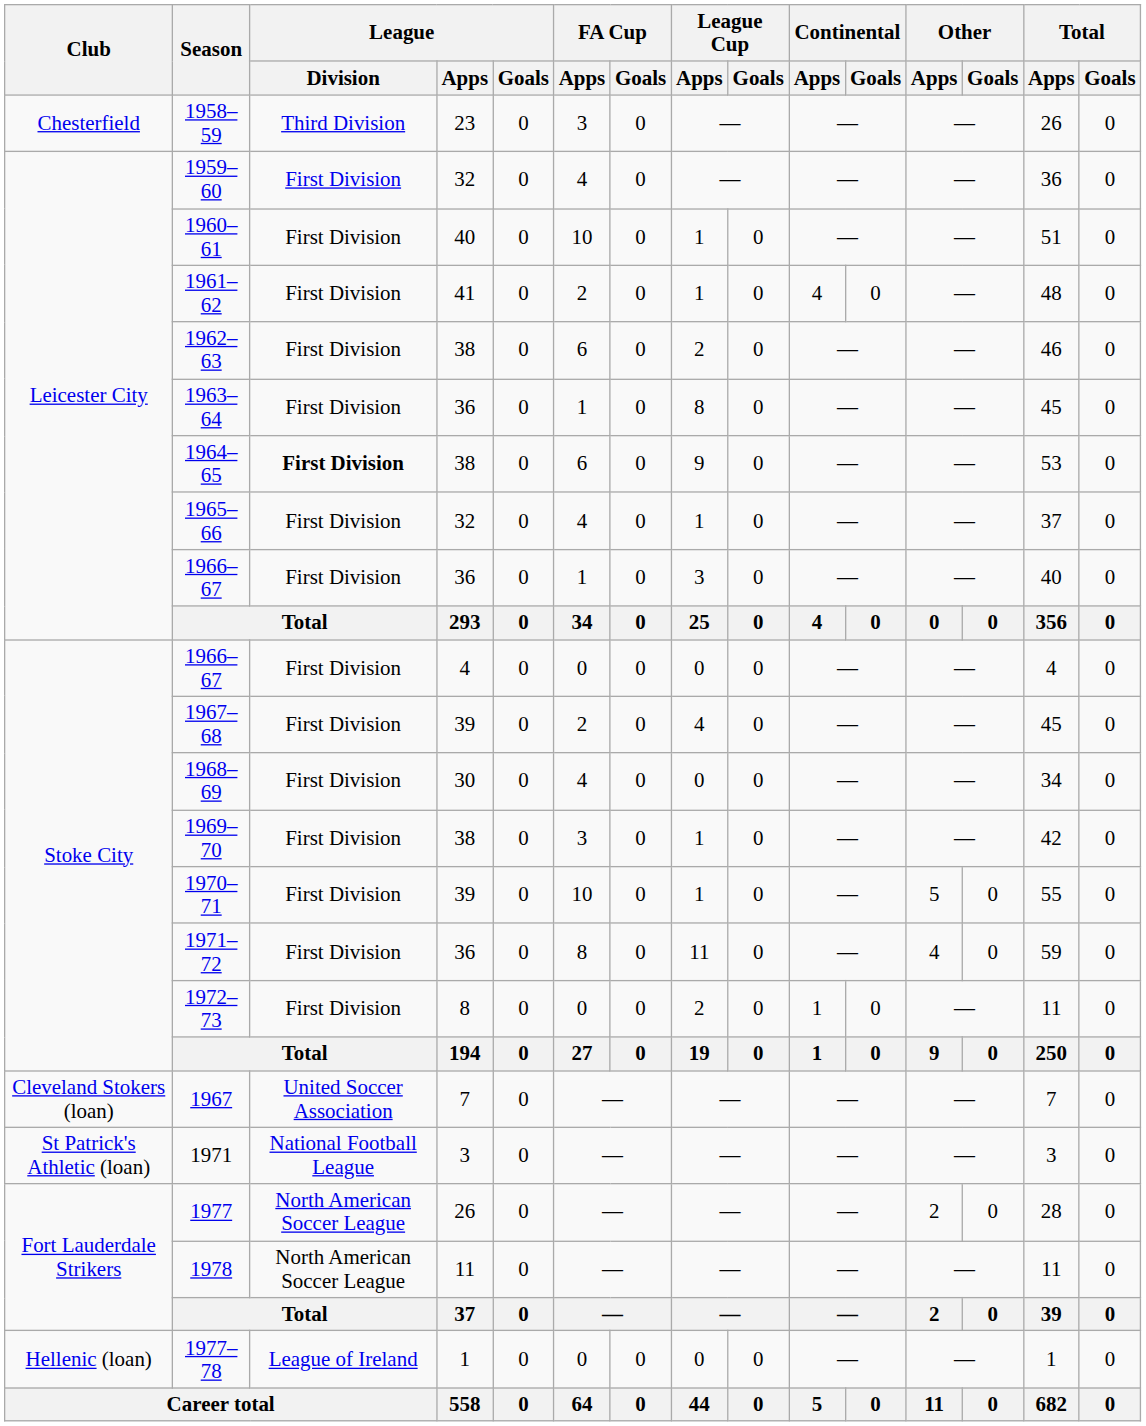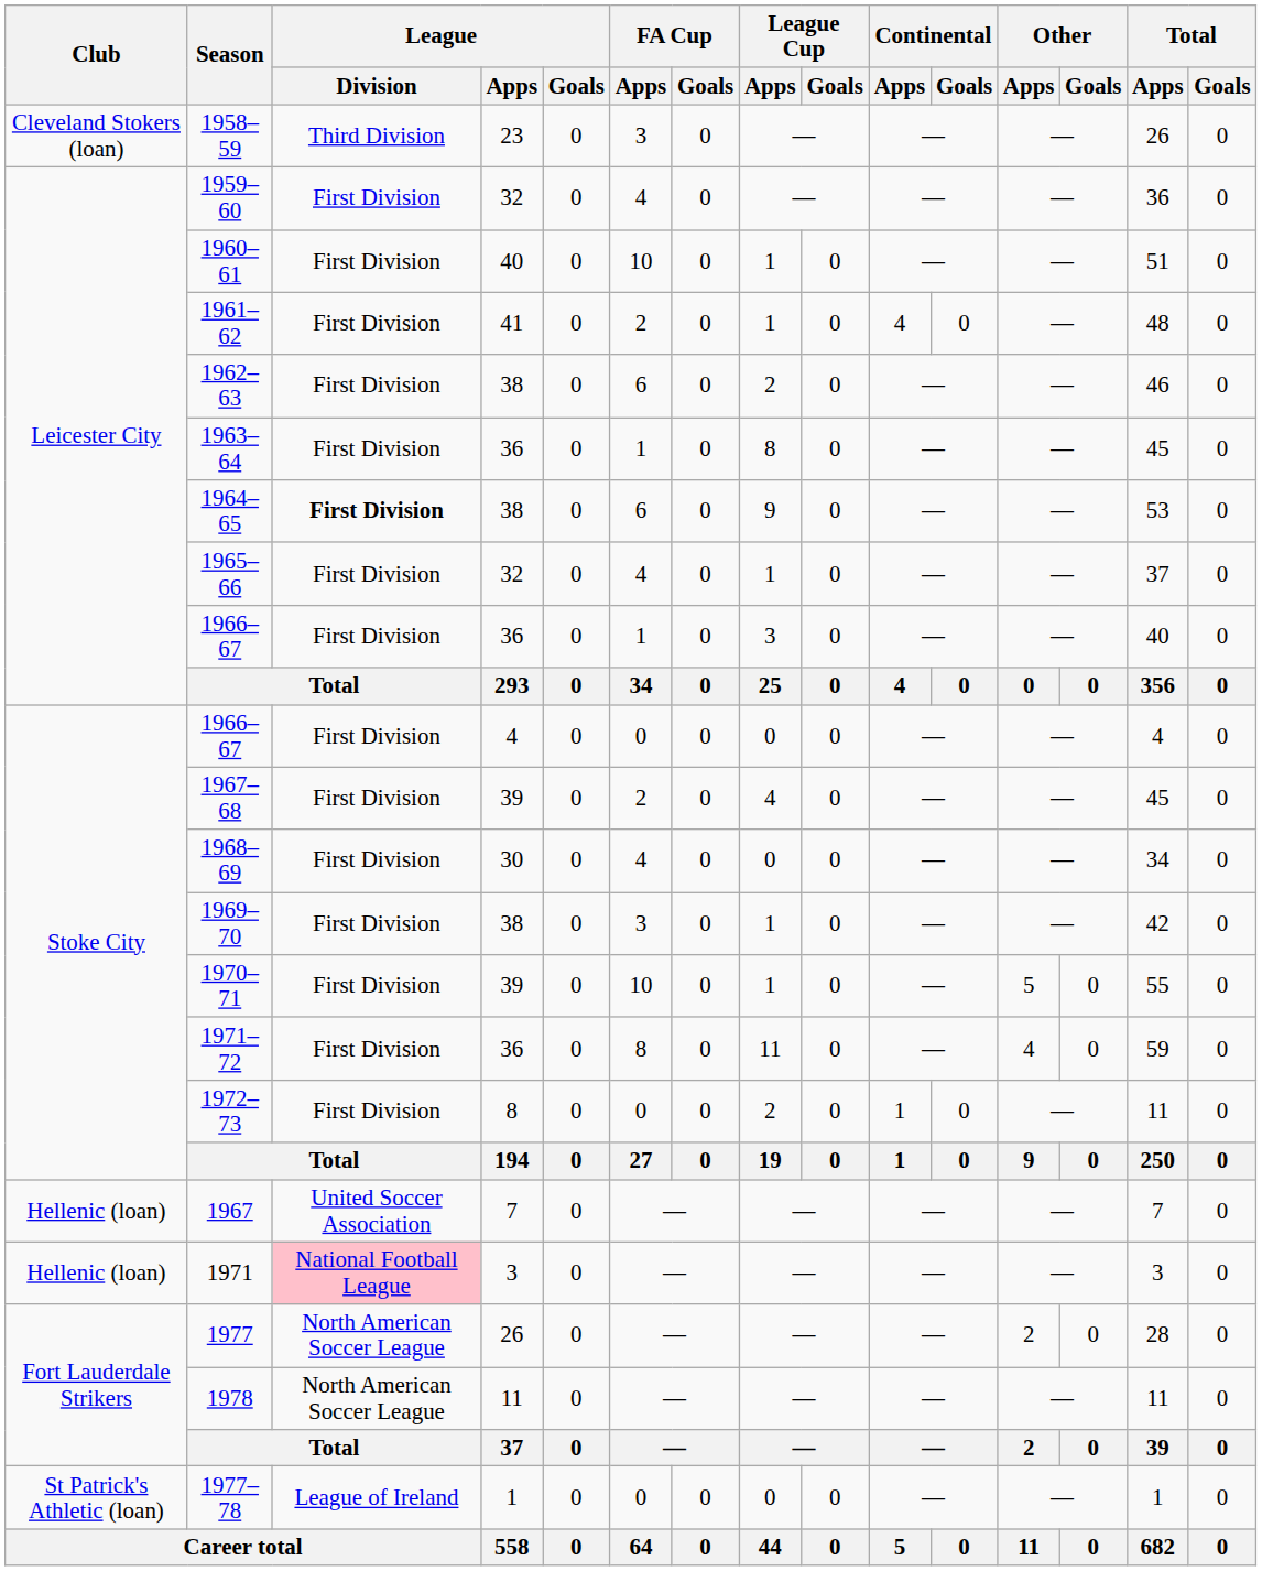 <table class="wikitable" style="text-align:center">
 <tr>
 <th rowspan="2">Club</th>
 <th rowspan="2">Season</th>
 <th colspan="3">League</th>
 <th colspan="2">FA Cup</th>
 <th colspan="2">League Cup</th>
 <th colspan="2">Continental</th>
 <th colspan="2">Other</th>
 <th colspan="2">Total</th>
 </tr>
 <tr>
 <th>Division</th>
 <th>Apps</th>
 <th>Goals</th>
 <th>Apps</th>
 <th>Goals</th>
 <th>Apps</th>
 <th>Goals</th>
 <th>Apps</th>
 <th>Goals</th>
 <th>Apps</th>
 <th>Goals</th>
 <th>Apps</th>
 <th>Goals</th>
 </tr>
 <tr>
-<td><a href='#'>Chesterfield</a></td>
+<td><a href='#'>Cleveland Stokers</a> (loan)</td>
 <td><a href='#'>1958–59</a></td>
 <td><a href='#'>Third Division</a></td>
 <td>23</td>
 <td>0</td>
 <td>3</td>
 <td>0</td>
 <td colspan="2">—</td>
 <td colspan="2">—</td>
 <td colspan="2">—</td>
 <td>26</td>
 <td>0</td>
 </tr>
 <tr>
 <td rowspan="9"><a href='#'>Leicester City</a></td>
 <td><a href='#'>1959–60</a></td>
 <td><a href='#'>First Division</a></td>
 <td>32</td>
 <td>0</td>
 <td>4</td>
 <td>0</td>
 <td colspan="2">—</td>
 <td colspan="2">—</td>
 <td colspan="2">—</td>
 <td>36</td>
 <td>0</td>
 </tr>
 <tr>
 <td><a href='#'>1960–61</a></td>
 <td>First Division</td>
 <td>40</td>
 <td>0</td>
 <td>10</td>
 <td>0</td>
 <td>1</td>
 <td>0</td>
 <td colspan="2">—</td>
 <td colspan="2">—</td>
 <td>51</td>
 <td>0</td>
 </tr>
 <tr>
 <td><a href='#'>1961–62</a></td>
 <td>First Division</td>
 <td>41</td>
 <td>0</td>
 <td>2</td>
 <td>0</td>
 <td>1</td>
 <td>0</td>
 <td>4</td>
 <td>0</td>
 <td colspan="2">—</td>
 <td>48</td>
 <td>0</td>
 </tr>
 <tr>
 <td><a href='#'>1962–63</a></td>
 <td>First Division</td>
 <td>38</td>
 <td>0</td>
 <td>6</td>
 <td>0</td>
 <td>2</td>
 <td>0</td>
 <td colspan="2">—</td>
 <td colspan="2">—</td>
 <td>46</td>
 <td>0</td>
 </tr>
 <tr>
 <td><a href='#'>1963–64</a></td>
 <td>First Division</td>
 <td>36</td>
 <td>0</td>
 <td>1</td>
 <td>0</td>
 <td>8</td>
 <td>0</td>
 <td colspan="2">—</td>
 <td colspan="2">—</td>
 <td>45</td>
 <td>0</td>
 </tr>
 <tr>
 <td><a href='#'>1964–65</a></td>
 <td><strong>First Division</strong></td>
 <td>38</td>
 <td>0</td>
 <td>6</td>
 <td>0</td>
 <td>9</td>
 <td>0</td>
 <td colspan="2">—</td>
 <td colspan="2">—</td>
 <td>53</td>
 <td>0</td>
 </tr>
 <tr>
 <td><a href='#'>1965–66</a></td>
 <td>First Division</td>
 <td>32</td>
 <td>0</td>
 <td>4</td>
 <td>0</td>
 <td>1</td>
 <td>0</td>
 <td colspan="2">—</td>
 <td colspan="2">—</td>
 <td>37</td>
 <td>0</td>
 </tr>
 <tr>
 <td><a href='#'>1966–67</a></td>
 <td>First Division</td>
 <td>36</td>
 <td>0</td>
 <td>1</td>
 <td>0</td>
 <td>3</td>
 <td>0</td>
 <td colspan="2">—</td>
 <td colspan="2">—</td>
 <td>40</td>
 <td>0</td>
 </tr>
 <tr>
 <th colspan="2">Total</th>
 <th>293</th>
 <th>0</th>
 <th>34</th>
 <th>0</th>
 <th>25</th>
 <th>0</th>
 <th>4</th>
 <th>0</th>
 <th>0</th>
 <th>0</th>
 <th>356</th>
 <th>0</th>
 </tr>
 <tr>
 <td rowspan="8"><a href='#'>Stoke City</a></td>
 <td><a href='#'>1966–67</a></td>
 <td>First Division</td>
 <td>4</td>
 <td>0</td>
 <td>0</td>
 <td>0</td>
 <td>0</td>
 <td>0</td>
 <td colspan="2">—</td>
 <td colspan="2">—</td>
 <td>4</td>
 <td>0</td>
 </tr>
 <tr>
 <td><a href='#'>1967–68</a></td>
 <td>First Division</td>
 <td>39</td>
 <td>0</td>
 <td>2</td>
 <td>0</td>
 <td>4</td>
 <td>0</td>
 <td colspan="2">—</td>
 <td colspan="2">—</td>
 <td>45</td>
 <td>0</td>
 </tr>
 <tr>
 <td><a href='#'>1968–69</a></td>
 <td>First Division</td>
 <td>30</td>
 <td>0</td>
 <td>4</td>
 <td>0</td>
 <td>0</td>
 <td>0</td>
 <td colspan="2">—</td>
 <td colspan="2">—</td>
 <td>34</td>
 <td>0</td>
 </tr>
 <tr>
 <td><a href='#'>1969–70</a></td>
 <td>First Division</td>
 <td>38</td>
 <td>0</td>
 <td>3</td>
 <td>0</td>
 <td>1</td>
 <td>0</td>
 <td colspan="2">—</td>
 <td colspan="2">—</td>
 <td>42</td>
 <td>0</td>
 </tr>
 <tr>
 <td><a href='#'>1970–71</a></td>
 <td>First Division</td>
 <td>39</td>
 <td>0</td>
 <td>10</td>
 <td>0</td>
 <td>1</td>
 <td>0</td>
 <td colspan="2">—</td>
 <td>5</td>
 <td>0</td>
 <td>55</td>
 <td>0</td>
 </tr>
 <tr>
 <td><a href='#'>1971–72</a></td>
 <td>First Division</td>
 <td>36</td>
 <td>0</td>
 <td>8</td>
 <td>0</td>
 <td>11</td>
 <td>0</td>
 <td colspan="2">—</td>
 <td>4</td>
 <td>0</td>
 <td>59</td>
 <td>0</td>
 </tr>
 <tr>
 <td><a href='#'>1972–73</a></td>
 <td>First Division</td>
 <td>8</td>
 <td>0</td>
 <td>0</td>
 <td>0</td>
 <td>2</td>
 <td>0</td>
 <td>1</td>
 <td>0</td>
 <td colspan="2">—</td>
 <td>11</td>
 <td>0</td>
 </tr>
 <tr>
 <th colspan="2">Total</th>
 <th>194</th>
 <th>0</th>
 <th>27</th>
 <th>0</th>
 <th>19</th>
 <th>0</th>
 <th>1</th>
 <th>0</th>
 <th>9</th>
 <th>0</th>
 <th>250</th>
 <th>0</th>
 </tr>
 <tr>
-<td><a href='#'>Cleveland Stokers</a> (loan)</td>
+<td><a href='#'>Hellenic</a> (loan)</td>
 <td><a href='#'>1967</a></td>
 <td><a href='#'>United Soccer Association</a></td>
 <td>7</td>
 <td>0</td>
 <td colspan="2">—</td>
 <td colspan="2">—</td>
 <td colspan="2">—</td>
 <td colspan="2">—</td>
 <td>7</td>
 <td>0</td>
 </tr>
 <tr>
-<td><a href='#'>St Patrick's Athletic</a> (loan)</td>
+<td><a href='#'>Hellenic</a> (loan)</td>
 <td>1971</td>
-<td><a href='#'>National Football League</a></td>
+<td style="background: pink;"><a href='#'>National Football League</a></td>
 <td>3</td>
 <td>0</td>
 <td colspan="2">—</td>
 <td colspan="2">—</td>
 <td colspan="2">—</td>
 <td colspan="2">—</td>
 <td>3</td>
 <td>0</td>
 </tr>
 <tr>
 <td rowspan="3"><a href='#'>Fort Lauderdale Strikers</a></td>
 <td><a href='#'>1977</a></td>
 <td><a href='#'>North American Soccer League</a></td>
 <td>26</td>
 <td>0</td>
 <td colspan="2">—</td>
 <td colspan="2">—</td>
 <td colspan="2">—</td>
 <td>2</td>
 <td>0</td>
 <td>28</td>
 <td>0</td>
 </tr>
 <tr>
 <td><a href='#'>1978</a></td>
 <td>North American Soccer League</td>
 <td>11</td>
 <td>0</td>
 <td colspan="2">—</td>
 <td colspan="2">—</td>
 <td colspan="2">—</td>
 <td colspan="2">—</td>
 <td>11</td>
 <td>0</td>
 </tr>
 <tr>
 <th colspan="2">Total</th>
 <th>37</th>
 <th>0</th>
 <th colspan="2">—</th>
 <th colspan="2">—</th>
 <th colspan="2">—</th>
 <th>2</th>
 <th>0</th>
 <th>39</th>
 <th>0</th>
 </tr>
 <tr>
-<td><a href='#'>Hellenic</a> (loan)</td>
+<td><a href='#'>St Patrick's Athletic</a> (loan)</td>
 <td><a href='#'>1977–78</a></td>
 <td><a href='#'>League of Ireland</a></td>
 <td>1</td>
 <td>0</td>
 <td>0</td>
 <td>0</td>
 <td>0</td>
 <td>0</td>
 <td colspan="2">—</td>
 <td colspan="2">—</td>
 <td>1</td>
 <td>0</td>
 </tr>
 <tr>
 <th colspan="3">Career total</th>
 <th>558</th>
 <th>0</th>
 <th>64</th>
 <th>0</th>
 <th>44</th>
 <th>0</th>
 <th>5</th>
 <th>0</th>
 <th>11</th>
 <th>0</th>
 <th>682</th>
 <th>0</th>
 </tr>
 </table>
